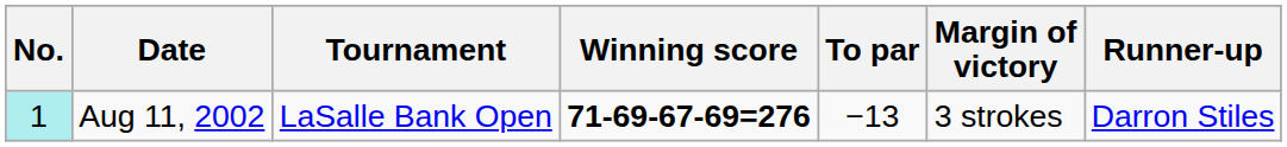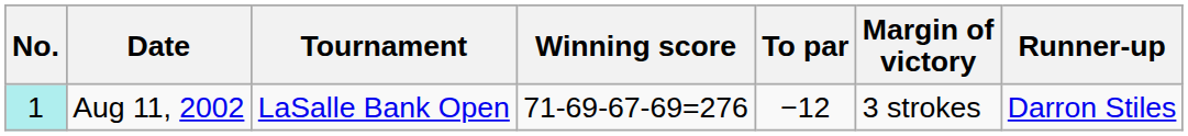 <table class="wikitable" style="font-size:95%;">
 <tr>
 <th>No.</th>
 <th>Date</th>
 <th>Tournament</th>
 <th>Winning score</th>
 <th>To par</th>
 <th>Margin of<br>victory</th>
 <th>Runner-up</th>
 </tr>
 <tr>
 <td align=center style="background: paleturquoise;">1</td>
 <td align=right>Aug 11, <a href='#'>2002</a></td>
 <td><a href='#'>LaSalle Bank Open</a></td>
-<td align=right><strong>71-69-67-69=276</strong></td>
-<td align=center>−13</td>
+<td align=right>71-69-67-69=276</td>
+<td align=center>−12</td>
 <td>3 strokes</td>
 <td> <a href='#'>Darron Stiles</a></td>
 </tr>
 </table>
